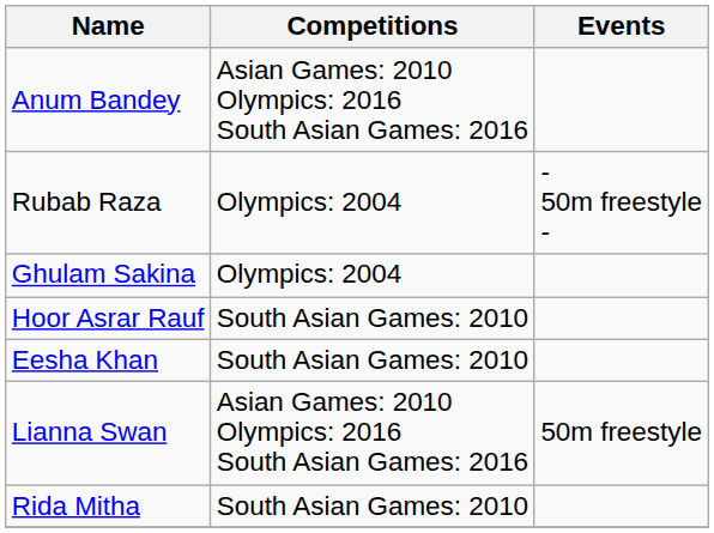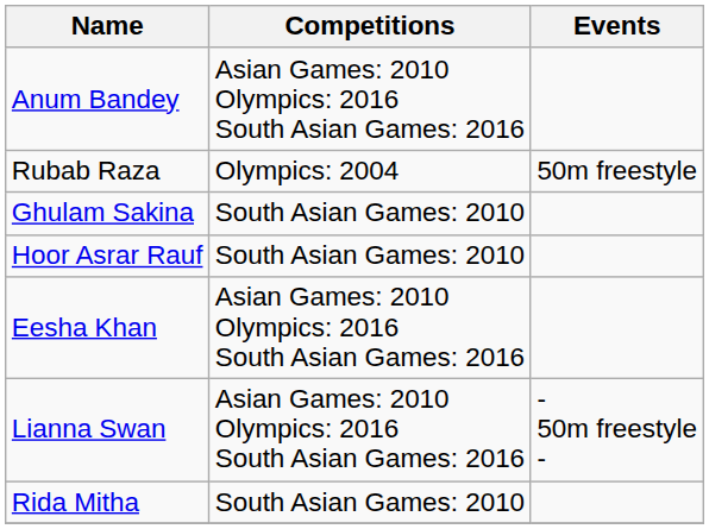 <table class="wikitable sortable">
 <tr>
 <th>Name</th>
 <th>Competitions</th>
 <th>Events</th>
 </tr>
 <tr>
 <td><a href='#'>Anum Bandey</a></td>
 <td>Asian Games: 2010 <br> Olympics: 2016 <br> South Asian Games: 2016</td>
 <td></td>
 </tr>
 <tr>
 <td>Rubab Raza</td>
 <td>Olympics: 2004</td>
-<td>- <br> 50m freestyle <br> -</td>
+<td>50m freestyle</td>
 </tr>
 <tr>
 <td><a href='#'>Ghulam Sakina</a></td>
-<td>Olympics: 2004</td>
+<td>South Asian Games: 2010</td>
 <td></td>
 </tr>
 <tr>
 <td><a href='#'>Hoor Asrar Rauf</a></td>
 <td>South Asian Games: 2010</td>
 <td></td>
 </tr>
 <tr>
 <td><a href='#'>Eesha Khan</a></td>
-<td>South Asian Games: 2010</td>
+<td>Asian Games: 2010 <br> Olympics: 2016 <br> South Asian Games: 2016</td>
 <td></td>
 </tr>
 <tr>
 <td><a href='#'>Lianna Swan</a></td>
 <td>Asian Games: 2010 <br> Olympics: 2016 <br> South Asian Games: 2016</td>
-<td>50m freestyle</td>
+<td>- <br> 50m freestyle <br> -</td>
 </tr>
 <tr>
 <td><a href='#'>Rida Mitha</a></td>
 <td>South Asian Games: 2010</td>
 <td></td>
 </tr>
 <tr>
 </tr>
 </table>
